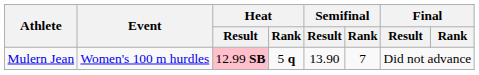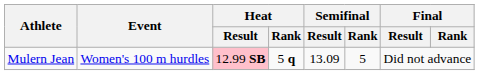 <table class="wikitable" style="font-size:90%">
 <tr>
 <th rowspan="2">Athlete</th>
 <th rowspan="2">Event</th>
 <th colspan="2">Heat</th>
 <th colspan="2">Semifinal</th>
 <th colspan="2">Final</th>
 </tr>
 <tr style="font-size:95%">
 <th>Result</th>
 <th>Rank</th>
 <th>Result</th>
 <th>Rank</th>
 <th>Result</th>
 <th>Rank</th>
 </tr>
 <tr align=center>
 <td align=left><a href='#'>Mulern Jean</a></td>
 <td align=left><a href='#'>Women's 100 m hurdles</a></td>
 <td style="background: pink;">12.99 <strong>SB</strong></td>
 <td>5 <strong>q</strong></td>
-<td>13.90</td>
-<td>7</td>
+<td>13.09</td>
+<td>5</td>
 <td colspan="2">Did not advance</td>
 </tr>
 </table>
